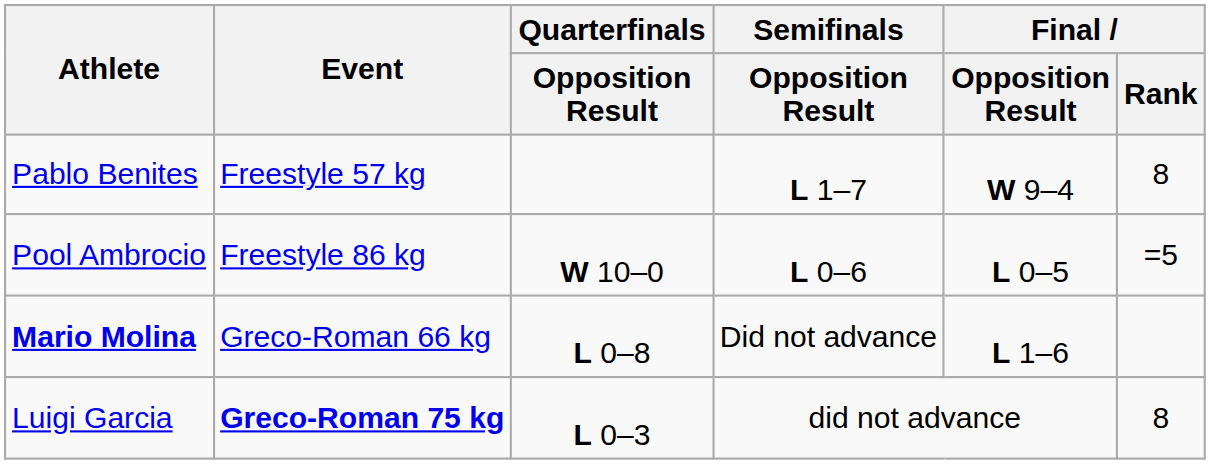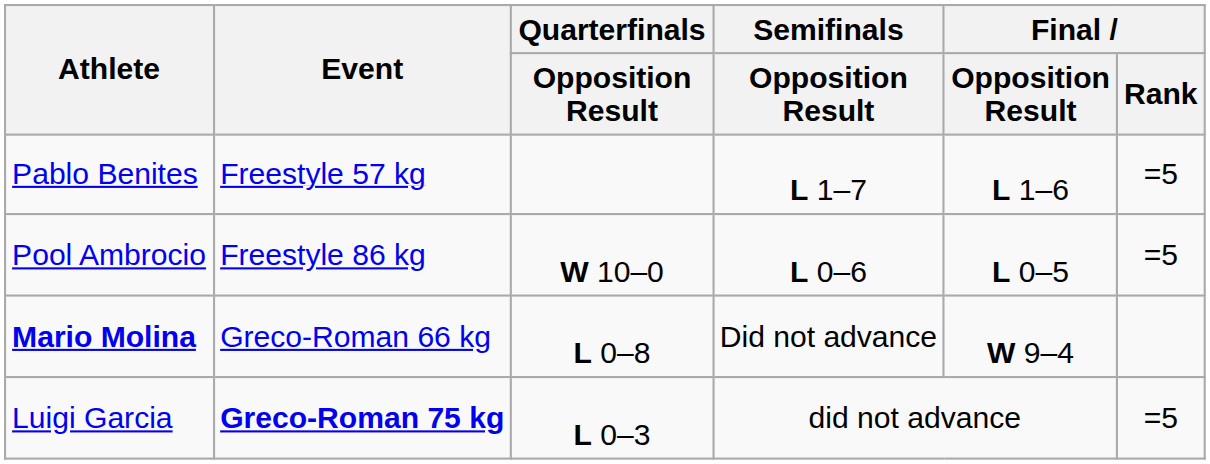 <table class="wikitable" border="1" style="font-size:90%">
 <tr>
 <th rowspan=2>Athlete</th>
 <th rowspan=2>Event</th>
 <th>Quarterfinals</th>
 <th>Semifinals</th>
 <th colspan=2>Final / </th>
 </tr>
 <tr>
 <th>Opposition<br>Result</th>
 <th>Opposition<br>Result</th>
 <th>Opposition<br>Result</th>
 <th>Rank</th>
 </tr>
 <tr align="center">
 <td align="left"><a href='#'>Pablo Benites</a></td>
 <td align="left"><a href='#'>Freestyle 57 kg</a></td>
 <td></td>
 <td><br><strong>L</strong> 1–7</td>
-<td><br><strong>W</strong> 9–4</td>
-<td>8</td>
+<td><br><strong>L</strong> 1–6</td>
+<td>=5</td>
 </tr>
 <tr align="center">
 <td align="left"><a href='#'>Pool Ambrocio</a></td>
 <td align="left"><a href='#'>Freestyle 86 kg</a></td>
 <td><br><strong>W</strong> 10–0</td>
 <td><br><strong>L</strong> 0–6</td>
 <td><br><strong>L</strong> 0–5</td>
 <td>=5</td>
 </tr>
 <tr align="center">
 <td align="left"><strong><a href='#'>Mario Molina</a></strong></td>
 <td align="left"><a href='#'>Greco-Roman 66 kg</a></td>
 <td><br><strong>L</strong> 0–8</td>
 <td>Did not advance</td>
-<td><br><strong>L</strong> 1–6</td>
+<td><br><strong>W</strong> 9–4</td>
 <td></td>
 </tr>
 <tr align="center">
 <td align="left"><a href='#'>Luigi Garcia</a></td>
 <td align="left"><strong><a href='#'>Greco-Roman 75 kg</a></strong></td>
 <td><br><strong>L</strong> 0–3</td>
 <td colspan=2>did not advance</td>
-<td>8</td>
+<td>=5</td>
 </tr>
 </table>
